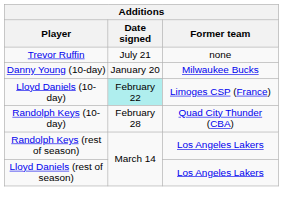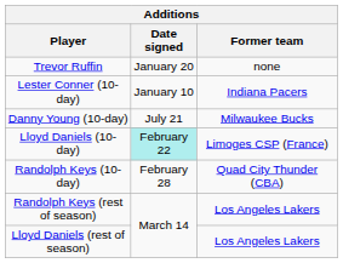 <table class="wikitable" style="text-align:center">
 <tr>
 <th colspan=3>Additions</th>
 </tr>
 <tr>
 <th style="width:160px">Player</th>
 <th style="width:80px">Date signed</th>
 <th style="width:180px">Former team</th>
 </tr>
 <tr>
 <td><a href='#'>Trevor Ruffin</a></td>
-<td>July 21</td>
+<td>January 20</td>
 <td>none</td>
 </tr>
 <tr>
+<td><a href='#'>Lester Conner</a> (10-day)</td>
+<td>January 10</td>
+<td><a href='#'>Indiana Pacers</a></td>
+</tr>
+<tr>
 <td><a href='#'>Danny Young</a> (10-day)</td>
-<td>January 20</td>
+<td>July 21</td>
 <td><a href='#'>Milwaukee Bucks</a></td>
 </tr>
 <tr>
 <td><a href='#'>Lloyd Daniels</a> (10-day)</td>
 <td style="background: paleturquoise;">February 22</td>
 <td><a href='#'>Limoges CSP</a> (<a href='#'>France</a>)</td>
 </tr>
 <tr>
 <td><a href='#'>Randolph Keys</a> (10-day)</td>
 <td>February 28</td>
 <td><a href='#'>Quad City Thunder</a> (<a href='#'>CBA</a>)</td>
 </tr>
 <tr>
 <td><a href='#'>Randolph Keys</a> (rest of season)</td>
 <td rowspan=2>March 14</td>
 <td><a href='#'>Los Angeles Lakers</a></td>
 </tr>
 <tr>
 <td><a href='#'>Lloyd Daniels</a> (rest of season)</td>
 <td><a href='#'>Los Angeles Lakers</a></td>
 </tr>
 </table>
